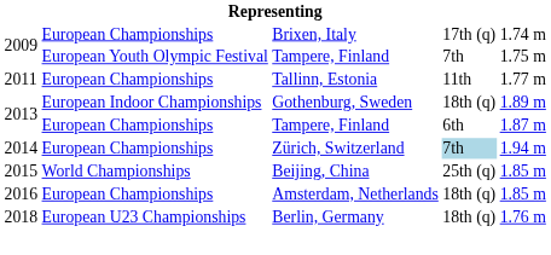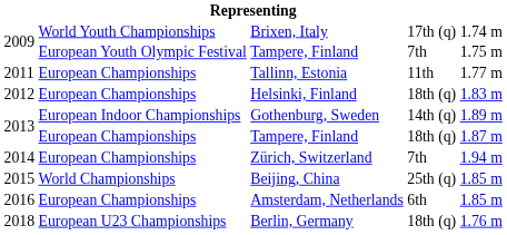 <table>
 <tr>
 <th colspan="5">Representing </th>
 </tr>
 <tr>
 <td rowspan=2>2009</td>
-<td><a href='#'>European Championships</a></td>
+<td><a href='#'>World Youth Championships</a></td>
 <td><a href='#'>Brixen, Italy</a></td>
 <td>17th (q)</td>
 <td>1.74 m</td>
 </tr>
 <tr>
 <td><a href='#'>European Youth Olympic Festival</a></td>
 <td><a href='#'>Tampere, Finland</a></td>
 <td>7th</td>
 <td>1.75 m</td>
 </tr>
 <tr>
 <td>2011</td>
 <td><a href='#'>European Championships</a></td>
 <td><a href='#'>Tallinn, Estonia</a></td>
 <td>11th</td>
 <td>1.77 m</td>
 </tr>
 <tr>
+<td>2012</td>
+<td><a href='#'>European Championships</a></td>
+<td><a href='#'>Helsinki, Finland</a></td>
+<td>18th (q)</td>
+<td><a href='#'>1.83 m</a></td>
+</tr>
+<tr>
 <td rowspan=2>2013</td>
 <td><a href='#'>European Indoor Championships</a></td>
 <td><a href='#'>Gothenburg, Sweden</a></td>
-<td>18th (q)</td>
+<td>14th (q)</td>
 <td><a href='#'>1.89 m</a></td>
 </tr>
 <tr>
 <td><a href='#'>European Championships</a></td>
 <td><a href='#'>Tampere, Finland</a></td>
-<td>6th</td>
+<td>18th (q)</td>
 <td><a href='#'>1.87 m</a></td>
 </tr>
 <tr>
 <td>2014</td>
 <td><a href='#'>European Championships</a></td>
 <td><a href='#'>Zürich, Switzerland</a></td>
-<td style="background: lightblue;">7th</td>
+<td>7th</td>
 <td><a href='#'>1.94 m</a></td>
 </tr>
 <tr>
 <td>2015</td>
 <td><a href='#'>World Championships</a></td>
 <td><a href='#'>Beijing, China</a></td>
 <td>25th (q)</td>
 <td><a href='#'>1.85 m</a></td>
 </tr>
 <tr>
 <td>2016</td>
 <td><a href='#'>European Championships</a></td>
 <td><a href='#'>Amsterdam, Netherlands</a></td>
-<td>18th (q)</td>
+<td>6th</td>
 <td><a href='#'>1.85 m</a></td>
 </tr>
 <tr>
 <td>2018</td>
 <td><a href='#'>European U23 Championships</a></td>
 <td><a href='#'>Berlin, Germany</a></td>
 <td>18th (q)</td>
 <td><a href='#'>1.76 m</a></td>
 </tr>
 </table>
